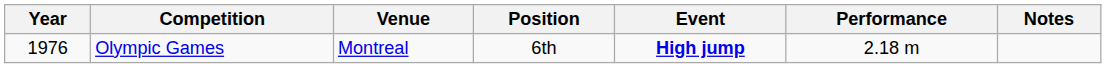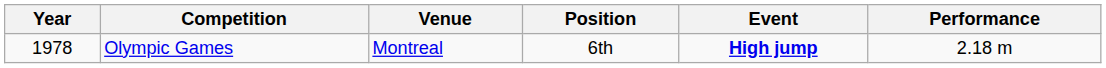 <table class="wikitable" width=55% style="font-size:90%; text-align:center;">
 <tr>
 <th>Year</th>
 <th>Competition</th>
 <th>Venue</th>
 <th>Position</th>
 <th>Event</th>
 <th>Performance</th>
-<th>Notes</th>
 </tr>
 <tr>
-<td>1976</td>
+<td>1978</td>
 <td align=left><a href='#'>Olympic Games</a></td>
 <td align=left> <a href='#'>Montreal</a></td>
 <td>6th</td>
 <td><strong><a href='#'>High jump</a></strong></td>
 <td>2.18 m</td>
-<td></td>
 </tr>
 </table>
